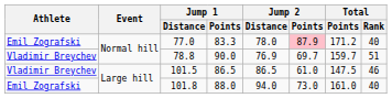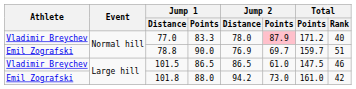 <table class="wikitable" style="font-size:90%">
 <tr>
 <th rowspan="2">Athlete</th>
 <th rowspan="2">Event</th>
 <th colspan="2">Jump 1</th>
 <th colspan="2">Jump 2</th>
 <th colspan="2">Total</th>
 </tr>
 <tr>
 <th>Distance</th>
 <th>Points</th>
 <th>Distance</th>
 <th>Points</th>
 <th>Points</th>
 <th>Rank</th>
 </tr>
 <tr>
-<td><a href='#'>Emil Zografski</a></td>
+<td><a href='#'>Vladimir Breychev</a></td>
 <td rowspan="2">Normal hill</td>
 <td align="center">77.0</td>
 <td align="center">83.3</td>
 <td align="center">78.0</td>
 <td align="center" style="background: pink;">87.9</td>
 <td align="center">171.2</td>
 <td align="center">40</td>
 </tr>
 <tr>
-<td><a href='#'>Vladimir Breychev</a></td>
+<td><a href='#'>Emil Zografski</a></td>
 <td align="center">78.8</td>
 <td align="center">90.0</td>
 <td align="center">76.9</td>
 <td align="center">69.7</td>
 <td align="center">159.7</td>
 <td align="center">51</td>
 </tr>
 <tr>
 <td><a href='#'>Vladimir Breychev</a></td>
 <td rowspan="2">Large hill</td>
 <td align="center">101.5</td>
 <td align="center">86.5</td>
 <td align="center">86.5</td>
 <td align="center">61.0</td>
 <td align="center">147.5</td>
 <td align="center">46</td>
 </tr>
 <tr>
 <td><a href='#'>Emil Zografski</a></td>
 <td align="center">101.8</td>
 <td align="center">88.0</td>
-<td align="center">94.0</td>
+<td align="center">94.2</td>
 <td align="center">73.0</td>
 <td align="center">161.0</td>
-<td align="center">40</td>
+<td align="center">42</td>
 </tr>
 </table>
